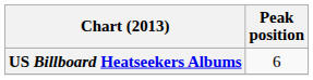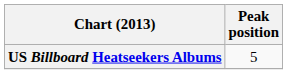 <table class="wikitable sortable plainrowheaders">
 <tr>
 <th scope="col">Chart (2013)</th>
 <th scope="col">Peak<br>position</th>
 </tr>
 <tr>
 <th scope="row">US <em>Billboard</em> <a href='#'>Heatseekers Albums</a></th>
-<td style="text-align:center;">6</td>
+<td style="text-align:center;">5</td>
 </tr>
 <tr>
 </tr>
 </table>
